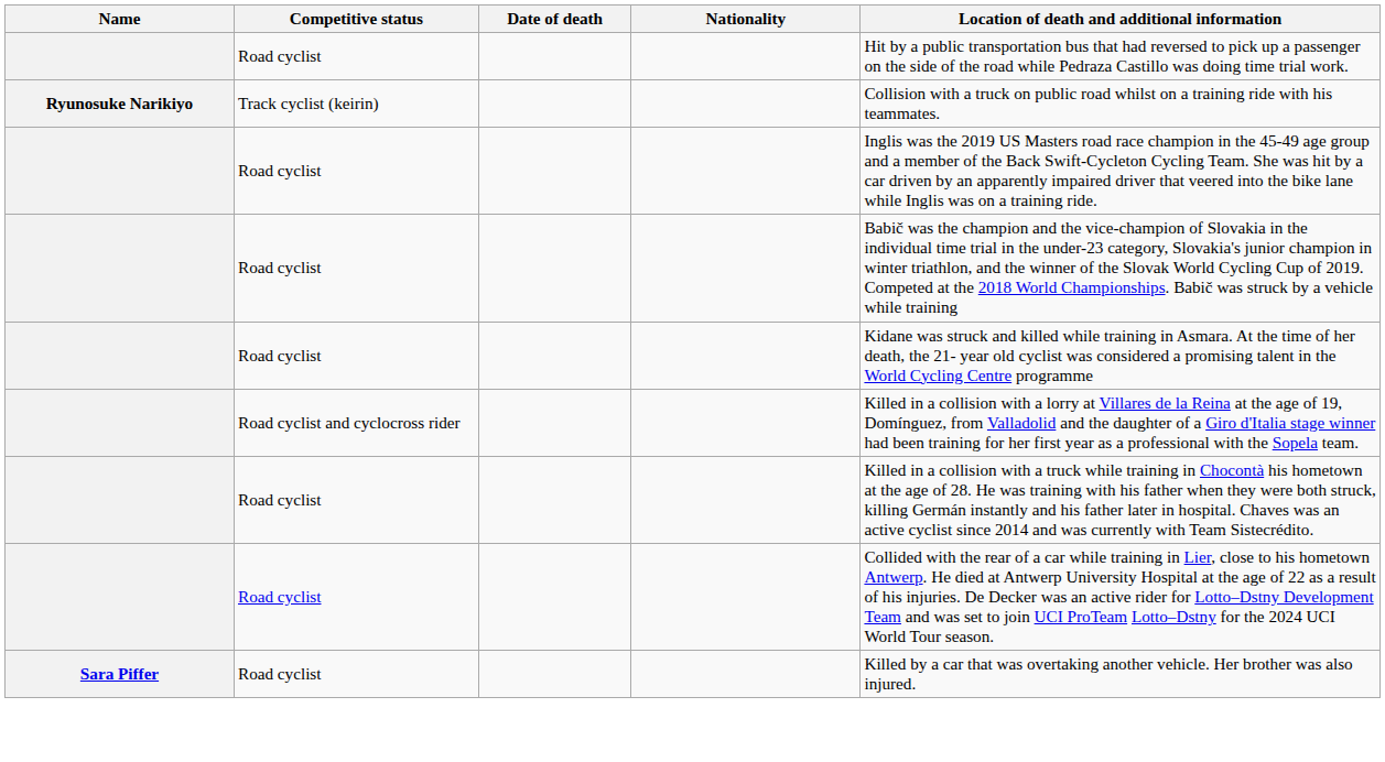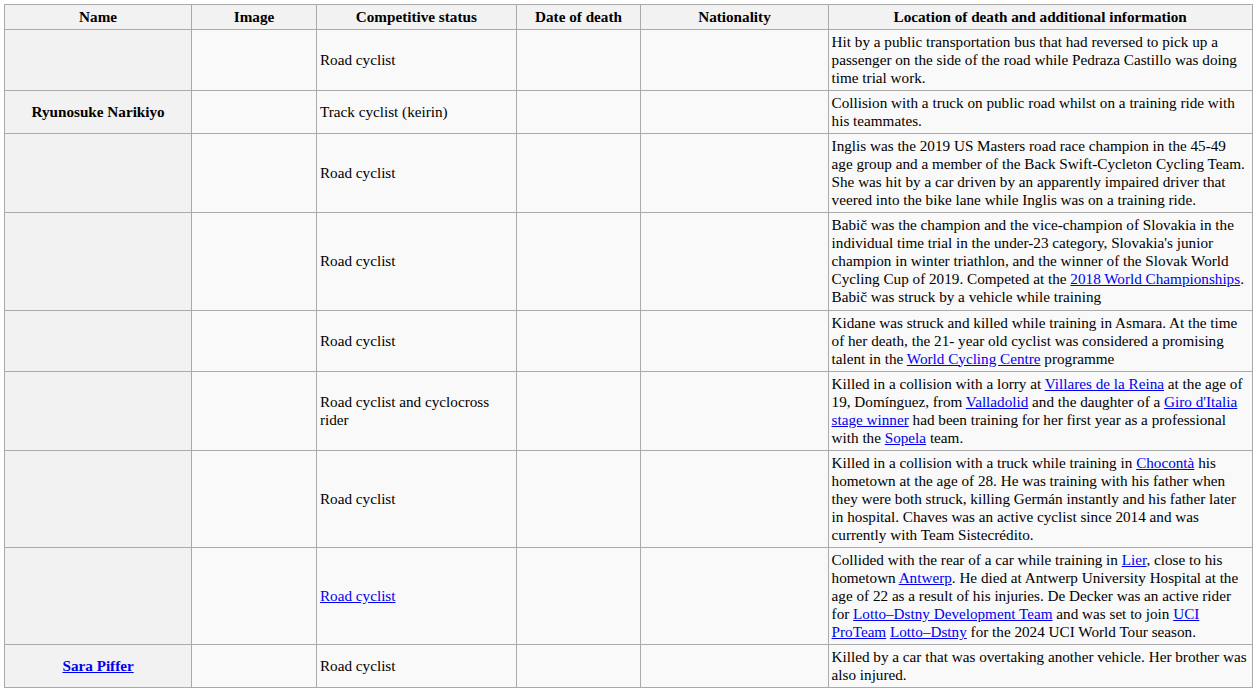 <table class="wikitable plainrowheaders sortable" style="font-size:95%;">
 <tr>
 <th scope="col" class="unsortable" style="width:15%;">Name</th>
+<th scope="col" style="width:10%;">Image</th>
 <th scope="col" style="width:16%;">Competitive status</th>
 <th scope="col" style="width:10%;">Date of death</th>
 <th scope="col" style="width:15%;">Nationality</th>
 <th scope="col" class="unsortable" style="width:34%;">Location of death and additional information</th>
 </tr>
 <tr>
 <th scope="row" style="text-align:center;"></th>
+<td></td>
 <td>Road cyclist</td>
 <td></td>
 <td align=left></td>
 <td>Hit by a public transportation bus that had reversed to pick up a passenger on the side of the road while Pedraza Castillo was doing time trial work.</td>
 </tr>
 <tr>
 <th scope="row" style="text-align:center;">Ryunosuke Narikiyo</th>
+<td></td>
 <td>Track cyclist (keirin)</td>
 <td></td>
 <td></td>
 <td>Collision with a truck on public road whilst on a training ride with his teammates.</td>
 </tr>
 <tr id="Gwen Inglis">
 <th scope="row" style="text-align:center;"></th>
+<td></td>
 <td>Road cyclist</td>
 <td></td>
 <td align=left></td>
 <td>Inglis was the 2019 US Masters road race champion in the 45-49 age group and a member of the Back Swift-Cycleton Cycling Team. She was hit by a car driven by an apparently impaired driver that veered into the bike lane while Inglis was on a training ride.</td>
 </tr>
 <tr>
 <th scope="row" style="text-align:center;"></th>
+<td></td>
 <td>Road cyclist</td>
 <td></td>
 <td align=left></td>
 <td>Babič was the champion and the vice-champion of Slovakia in the individual time trial in the under-23 category, Slovakia's junior champion in winter triathlon, and the winner of the Slovak World Cycling Cup of 2019. Competed at the <a href='#'>2018 World Championships</a>. Babič was struck by a vehicle while training</td>
 </tr>
 <tr>
 <th scope="row" style="text-align:center;"></th>
+<td></td>
 <td>Road cyclist</td>
 <td></td>
 <td align=left></td>
 <td>Kidane was struck and killed while training in Asmara. At the time of her death, the 21- year old cyclist was considered a promising talent in the <a href='#'>World Cycling Centre</a> programme</td>
 </tr>
 <tr>
 <th scope="row" style="text-align:center;"></th>
+<td></td>
 <td>Road cyclist and cyclocross rider</td>
 <td></td>
 <td align=left></td>
 <td>Killed in a collision with a lorry at <a href='#'>Villares de la Reina</a> at the age of 19, Domínguez, from <a href='#'>Valladolid</a> and the daughter of a <a href='#'>Giro d'Italia stage winner</a> had been training for her first year as a professional with the <a href='#'>Sopela</a> team.</td>
 </tr>
 <tr>
 <th scope="row" style="text-align:center;"></th>
+<td></td>
 <td>Road cyclist</td>
 <td></td>
 <td align=left></td>
 <td>Killed in a collision with a truck while training in <a href='#'>Chocontà</a> his hometown at the age of 28. He was training with his father when they were both struck, killing Germán instantly and his father later in hospital. Chaves was an active cyclist since 2014 and was currently with Team  Sistecrédito.</td>
 </tr>
 <tr>
 <th scope="row" style="text-align:center;"></th>
+<td></td>
 <td><a href='#'>Road cyclist</a></td>
 <td></td>
 <td align=left></td>
 <td>Collided with the rear of a car while training in <a href='#'>Lier</a>, close to his hometown <a href='#'>Antwerp</a>. He died at Antwerp University Hospital at the age of 22 as a result of his injuries. De Decker was an active rider for <a href='#'>Lotto–Dstny Development Team</a> and was set to join <a href='#'>UCI ProTeam</a> <a href='#'>Lotto–Dstny</a> for the 2024 UCI World Tour season.</td>
 </tr>
 <tr>
 <th><a href='#'>Sara Piffer</a></th>
+<td></td>
 <td>Road cyclist</td>
 <td></td>
 <td></td>
 <td>Killed by a car that was overtaking another vehicle. Her brother was also injured.</td>
 </tr>
 </table>
